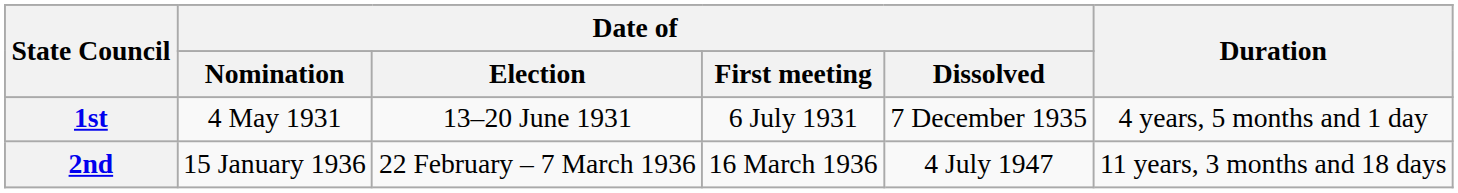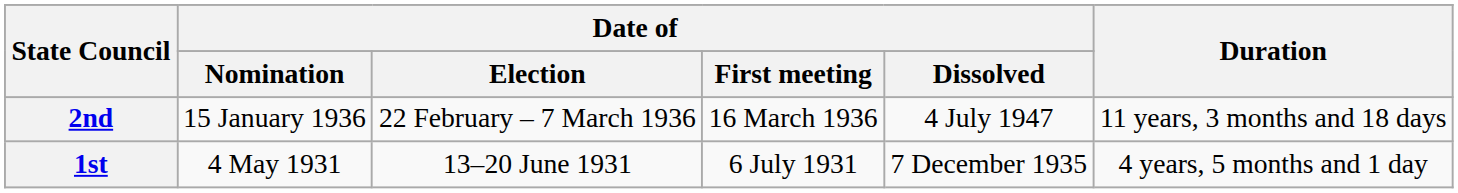 <table class="wikitable" style="font-size:90%; text-align:center">
 <tr>
 <th rowspan="2">State Council</th>
 <th colspan="4">Date of</th>
 <th rowspan="2">Duration</th>
 </tr>
 <tr>
 <th rowspan="1">Nomination</th>
 <th rowspan="1">Election</th>
 <th rowspan="1">First meeting</th>
 <th rowspan="1">Dissolved</th>
 </tr>
 <tr>
+<th><a href='#'>2nd</a></th>
+<td>15 January 1936</td>
+<td>22 February – 7 March 1936</td>
+<td>16 March 1936</td>
+<td>4 July 1947</td>
+<td>11 years, 3 months and 18 days</td>
+</tr>
+<tr>
 <th><a href='#'>1st</a></th>
 <td>4 May 1931</td>
 <td>13–20 June 1931</td>
 <td>6 July 1931</td>
 <td>7 December 1935</td>
 <td>4 years, 5 months and 1 day</td>
 </tr>
-<tr>
-<th><a href='#'>2nd</a></th>
-<td>15 January 1936</td>
-<td>22 February – 7 March 1936</td>
-<td>16 March 1936</td>
-<td>4 July 1947</td>
-<td>11 years, 3 months and 18 days</td>
-</tr>
 </table>
